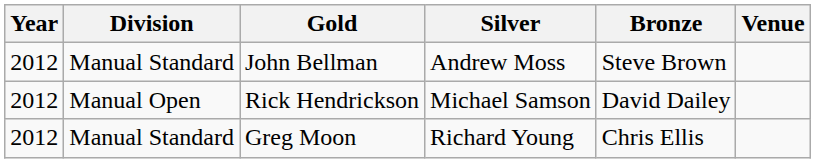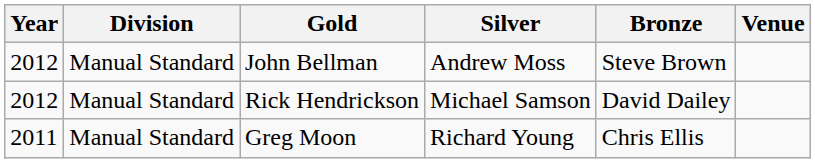 <table class="wikitable sortable" style="text-align: left;">
 <tr>
 <th>Year</th>
 <th>Division</th>
 <th> Gold</th>
 <th> Silver</th>
 <th> Bronze</th>
 <th>Venue</th>
 </tr>
 <tr>
 <td>2012</td>
 <td>Manual Standard</td>
 <td> John Bellman</td>
 <td> Andrew Moss</td>
 <td> Steve Brown</td>
 <td></td>
 </tr>
 <tr>
 <td>2012</td>
-<td>Manual Open</td>
+<td>Manual Standard</td>
 <td> Rick Hendrickson</td>
 <td> Michael Samson</td>
 <td> David Dailey</td>
 <td></td>
 </tr>
 <tr>
-<td>2012</td>
+<td>2011</td>
 <td>Manual Standard</td>
 <td> Greg Moon</td>
 <td> Richard Young</td>
 <td> Chris Ellis</td>
 <td></td>
 </tr>
 </table>
